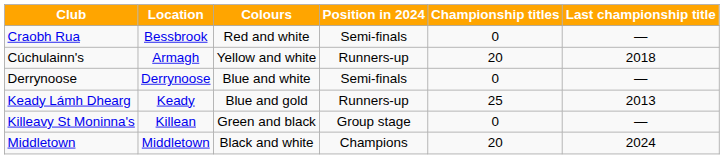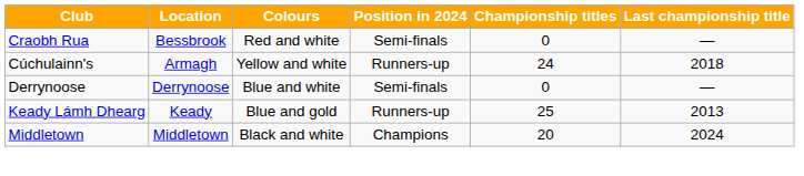 <table class="wikitable sortable" style="text-align:center;">
 <tr>
 <th style="background:orange;color:white">Club</th>
 <th style="background:orange;color:white">Location</th>
 <th style="background:orange;color:white">Colours</th>
 <th style="background:orange;color:white">Position in 2024</th>
 <th style="background:orange;color:white">Championship titles</th>
 <th style="background:orange;color:white">Last championship title</th>
 </tr>
 <tr>
 <td style="text-align:left"> <a href='#'>Craobh Rua</a></td>
 <td><a href='#'>Bessbrook</a></td>
 <td>Red and white</td>
 <td>Semi-finals</td>
 <td>0</td>
 <td>—</td>
 </tr>
 <tr>
 <td style="text-align:left"> Cúchulainn's</td>
 <td><a href='#'>Armagh</a></td>
 <td>Yellow and white</td>
 <td>Runners-up</td>
-<td>20</td>
+<td>24</td>
 <td>2018</td>
 </tr>
 <tr>
 <td style="text-align:left"> Derrynoose</td>
 <td><a href='#'>Derrynoose</a></td>
 <td>Blue and white</td>
 <td>Semi-finals</td>
 <td>0</td>
 <td>—</td>
 </tr>
 <tr>
 <td style="text-align:left"> <a href='#'>Keady Lámh Dhearg</a></td>
 <td><a href='#'>Keady</a></td>
 <td>Blue and gold</td>
 <td>Runners-up</td>
 <td>25</td>
 <td>2013</td>
 </tr>
 <tr>
-<td style="text-align:left"> <a href='#'>Killeavy St Moninna's</a></td>
-<td><a href='#'>Killean</a></td>
-<td>Green and black</td>
-<td>Group stage</td>
-<td>0</td>
-<td>—</td>
-</tr>
-<tr>
 <td style="text-align:left"> <a href='#'>Middletown</a></td>
 <td><a href='#'>Middletown</a></td>
 <td>Black and white</td>
 <td>Champions</td>
 <td>20</td>
 <td>2024</td>
 </tr>
 </table>
